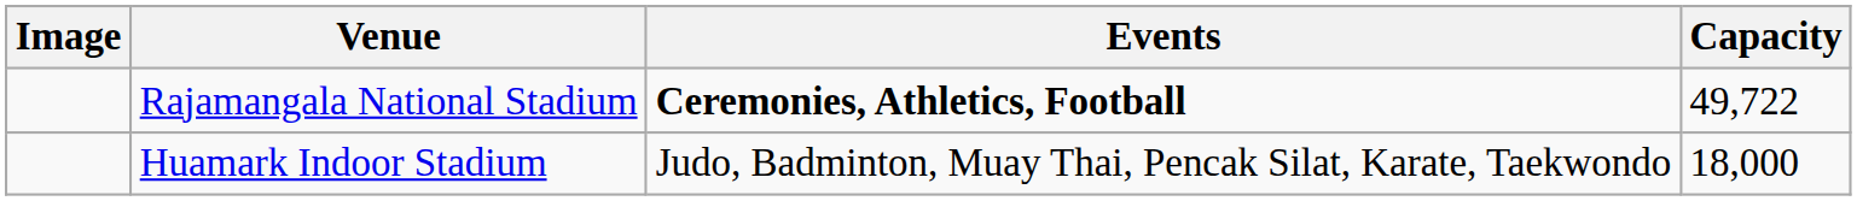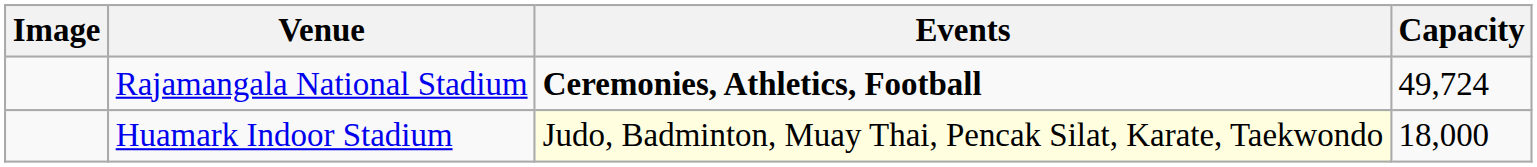 <table class="wikitable">
 <tr>
 <th>Image</th>
 <th>Venue</th>
 <th>Events</th>
 <th>Capacity</th>
 </tr>
 <tr>
 <td></td>
 <td><a href='#'>Rajamangala National Stadium</a></td>
 <td><strong>Ceremonies, Athletics, Football</strong></td>
-<td>49,722</td>
+<td>49,724</td>
 </tr>
 <tr>
 <td></td>
 <td><a href='#'>Huamark Indoor Stadium</a></td>
-<td>Judo, Badminton, Muay Thai, Pencak Silat, Karate, Taekwondo</td>
+<td style="background: lightyellow;">Judo, Badminton, Muay Thai, Pencak Silat, Karate, Taekwondo</td>
 <td>18,000</td>
 </tr>
 </table>
